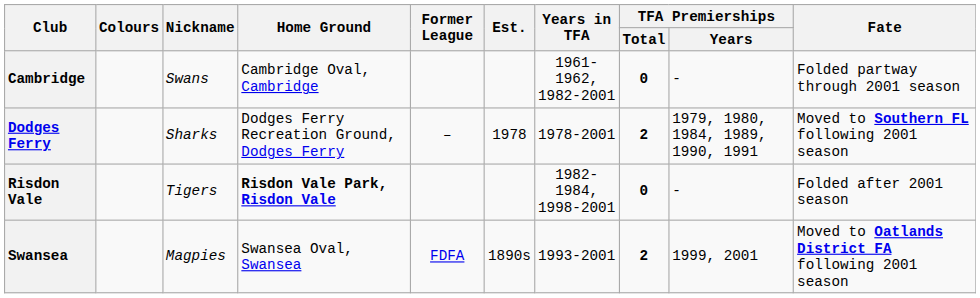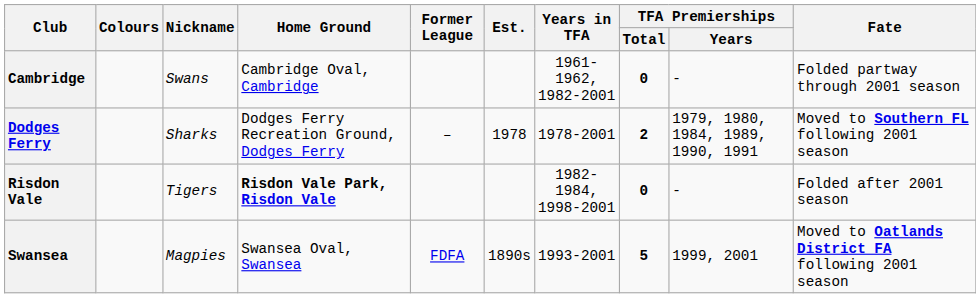 <table class="wikitable sortable" style="text-align:center; width:100%">
 <tr>
 <th rowspan="2">Club</th>
 <th rowspan="2">Colours</th>
 <th rowspan="2">Nickname</th>
 <th rowspan="2">Home Ground</th>
 <th rowspan="2">Former League</th>
 <th rowspan="2">Est.</th>
 <th rowspan="2">Years in TFA</th>
 <th colspan="2">TFA Premierships</th>
 <th rowspan="2">Fate</th>
 </tr>
 <tr>
 <th>Total</th>
 <th>Years</th>
 </tr>
 <tr>
 <th style="text-align:left">Cambridge</th>
 <td></td>
 <td align="left"><em>Swans</em></td>
 <td align="left">Cambridge Oval, <a href='#'>Cambridge</a></td>
 <td></td>
 <td></td>
 <td>1961-1962, 1982-2001</td>
 <td><strong>0</strong></td>
 <td align="left">-</td>
 <td align="left">Folded partway through 2001 season</td>
 </tr>
 <tr>
 <th style="text-align:left"><a href='#'>Dodges Ferry</a></th>
 <td></td>
 <td align="left"><em>Sharks</em></td>
 <td align="left">Dodges Ferry Recreation Ground, <a href='#'>Dodges Ferry</a></td>
 <td>–</td>
 <td>1978</td>
 <td>1978-2001</td>
 <td><strong>2</strong></td>
 <td align="left">1979, 1980, 1984, 1989, 1990, 1991</td>
 <td align="left">Moved to <a href='#'><strong>Southern FL</strong></a> following 2001 season</td>
 </tr>
 <tr>
 <th style="text-align:left">Risdon Vale</th>
 <td></td>
 <td align="left"><em>Tigers</em></td>
 <td align="left"><strong>Risdon Vale Park, <a href='#'>Risdon Vale</a></strong></td>
 <td></td>
 <td></td>
 <td>1982-1984, 1998-2001</td>
 <td><strong>0</strong></td>
 <td align="left">-</td>
 <td align="left">Folded after 2001 season</td>
 </tr>
 <tr>
 <th style="text-align:left">Swansea</th>
 <td></td>
 <td align="left"><em>Magpies</em></td>
 <td align="left">Swansea Oval, <a href='#'>Swansea</a></td>
 <td><a href='#'>FDFA</a></td>
 <td>1890s</td>
 <td>1993-2001</td>
-<td><strong>2</strong></td>
+<td><strong>5</strong></td>
 <td align="left">1999, 2001</td>
 <td align="left">Moved to <a href='#'><strong>Oatlands District FA</strong></a> following 2001 season</td>
 </tr>
 </table>
